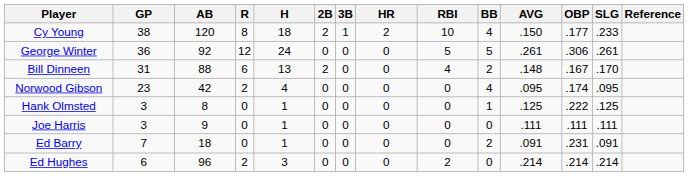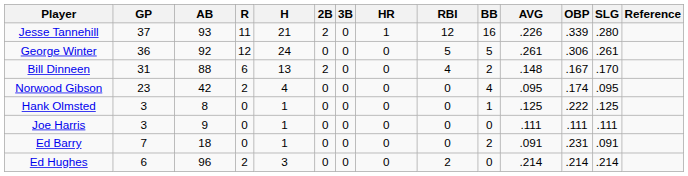 <table class="wikitable sortable" style="text-align:center; font-size: 95%;">
 <tr>
 <th bgcolor="#DDDDFF" width="16%">Player</th>
 <th bgcolor="#DDDDFF" width="9%">GP</th>
 <th bgcolor="#DDDDFF" width="9%">AB</th>
 <th>R</th>
 <th bgcolor="#DDDDFF" width="9%">H</th>
 <th>2B</th>
 <th>3B</th>
 <th bgcolor="#DDDDFF" width="9%">HR</th>
 <th bgcolor="#DDDDFF" width="9%">RBI</th>
 <th>BB</th>
 <th bgcolor="#DDDDFF" width="9%">AVG</th>
 <th>OBP</th>
 <th>SLG</th>
 <th>Reference</th>
 </tr>
 <tr>
-<td><a href='#'>Cy Young</a></td>
-<td>38</td>
-<td>120</td>
-<td>8</td>
-<td>18</td>
+<td><a href='#'>Jesse Tannehill</a></td>
+<td>37</td>
+<td>93</td>
+<td>11</td>
+<td>21</td>
 <td>2</td>
+<td>0</td>
 <td>1</td>
-<td>2</td>
-<td>10</td>
-<td>4</td>
-<td>.150</td>
-<td>.177</td>
-<td>.233</td>
+<td>12</td>
+<td>16</td>
+<td>.226</td>
+<td>.339</td>
+<td>.280</td>
 <td></td>
 </tr>
 <tr>
 <td><a href='#'>George Winter</a></td>
 <td>36</td>
 <td>92</td>
 <td>12</td>
 <td>24</td>
 <td>0</td>
 <td>0</td>
 <td>0</td>
 <td>5</td>
 <td>5</td>
 <td>.261</td>
 <td>.306</td>
 <td>.261</td>
 <td></td>
 </tr>
 <tr>
 <td><a href='#'>Bill Dinneen</a></td>
 <td>31</td>
 <td>88</td>
 <td>6</td>
 <td>13</td>
 <td>2</td>
 <td>0</td>
 <td>0</td>
 <td>4</td>
 <td>2</td>
 <td>.148</td>
 <td>.167</td>
 <td>.170</td>
 <td></td>
 </tr>
 <tr>
 <td><a href='#'>Norwood Gibson</a></td>
 <td>23</td>
 <td>42</td>
 <td>2</td>
 <td>4</td>
 <td>0</td>
 <td>0</td>
 <td>0</td>
 <td>0</td>
 <td>4</td>
 <td>.095</td>
 <td>.174</td>
 <td>.095</td>
 <td></td>
 </tr>
 <tr>
 <td><a href='#'>Hank Olmsted</a></td>
 <td>3</td>
 <td>8</td>
 <td>0</td>
 <td>1</td>
 <td>0</td>
 <td>0</td>
 <td>0</td>
 <td>0</td>
 <td>1</td>
 <td>.125</td>
 <td>.222</td>
 <td>.125</td>
 <td></td>
 </tr>
 <tr>
 <td><a href='#'>Joe Harris</a></td>
 <td>3</td>
 <td>9</td>
 <td>0</td>
 <td>1</td>
 <td>0</td>
 <td>0</td>
 <td>0</td>
 <td>0</td>
 <td>0</td>
 <td>.111</td>
 <td>.111</td>
 <td>.111</td>
 <td></td>
 </tr>
 <tr>
 <td><a href='#'>Ed Barry</a></td>
 <td>7</td>
 <td>18</td>
 <td>0</td>
 <td>1</td>
 <td>0</td>
 <td>0</td>
 <td>0</td>
 <td>0</td>
 <td>2</td>
 <td>.091</td>
 <td>.231</td>
 <td>.091</td>
 <td></td>
 </tr>
 <tr>
 <td><a href='#'>Ed Hughes</a></td>
 <td>6</td>
 <td>96</td>
 <td>2</td>
 <td>3</td>
 <td>0</td>
 <td>0</td>
 <td>0</td>
 <td>2</td>
 <td>0</td>
 <td>.214</td>
 <td>.214</td>
 <td>.214</td>
 <td></td>
 </tr>
 </table>
